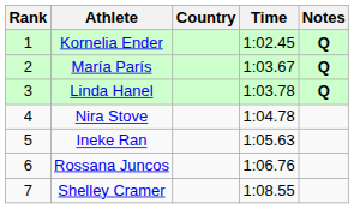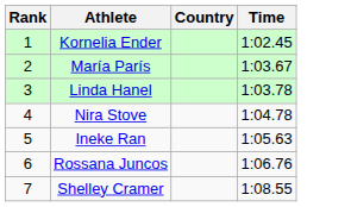 <table class="wikitable sortable" style="text-align:center">
 <tr>
 <th>Rank</th>
 <th>Athlete</th>
 <th>Country</th>
 <th>Time</th>
-<th>Notes</th>
 </tr>
 <tr bgcolor=ccffcc>
 <td>1</td>
 <td><a href='#'>Kornelia Ender</a></td>
 <td align=left></td>
 <td>1:02.45</td>
-<td><strong>Q </strong></td>
 </tr>
 <tr bgcolor=ccffcc>
 <td>2</td>
 <td><a href='#'>María París</a></td>
 <td align=left></td>
 <td>1:03.67</td>
-<td><strong>Q </strong></td>
 </tr>
 <tr bgcolor=ccffcc>
 <td>3</td>
 <td><a href='#'>Linda Hanel</a></td>
 <td align=left></td>
 <td>1:03.78</td>
-<td><strong>Q </strong></td>
 </tr>
 <tr>
 <td>4</td>
 <td><a href='#'>Nira Stove</a></td>
 <td align=left></td>
 <td>1:04.78</td>
-<td><strong> </strong></td>
 </tr>
 <tr>
 <td>5</td>
 <td><a href='#'>Ineke Ran</a></td>
 <td align=left></td>
 <td>1:05.63</td>
-<td><strong> </strong></td>
 </tr>
 <tr>
 <td>6</td>
 <td><a href='#'>Rossana Juncos</a></td>
 <td align=left></td>
 <td>1:06.76</td>
-<td><strong> </strong></td>
 </tr>
 <tr>
 <td>7</td>
 <td><a href='#'>Shelley Cramer</a></td>
 <td align=left></td>
 <td>1:08.55</td>
-<td><strong> </strong></td>
 </tr>
 </table>
